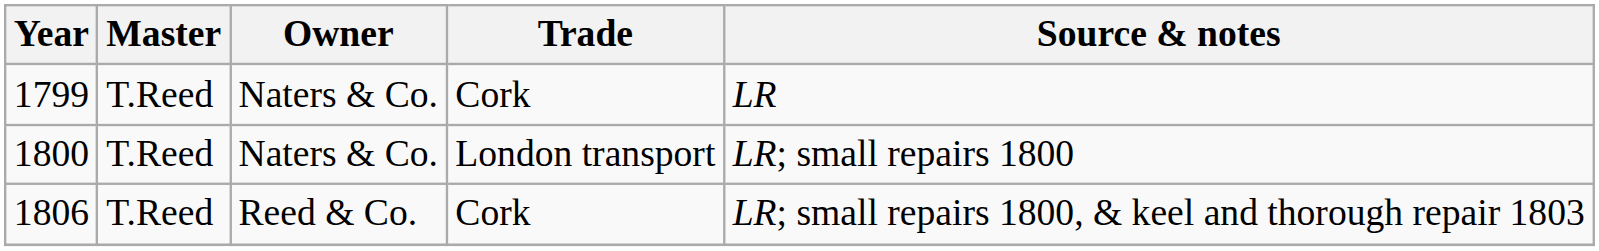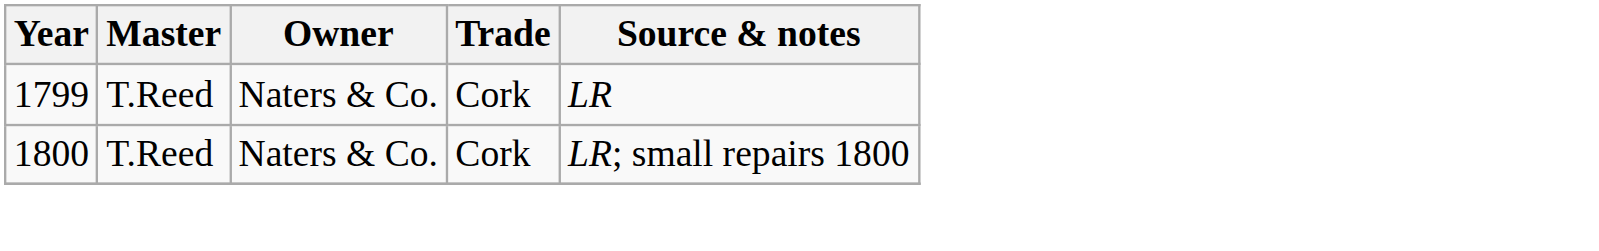 <table class=" wikitable">
 <tr>
 <th>Year</th>
 <th>Master</th>
 <th>Owner</th>
 <th>Trade</th>
 <th>Source & notes</th>
 </tr>
 <tr>
 <td>1799</td>
 <td>T.Reed</td>
 <td>Naters & Co.</td>
 <td>Cork</td>
 <td><em>LR</em></td>
 </tr>
 <tr>
 <td>1800</td>
 <td>T.Reed</td>
 <td>Naters & Co.</td>
-<td>London transport</td>
+<td>Cork</td>
 <td><em>LR</em>; small repairs 1800</td>
-</tr>
-<tr>
-<td>1806</td>
-<td>T.Reed</td>
-<td>Reed & Co.</td>
-<td>Cork</td>
-<td><em>LR</em>; small repairs 1800, & keel and thorough repair 1803</td>
 </tr>
 <tr>
 </tr>
 </table>
